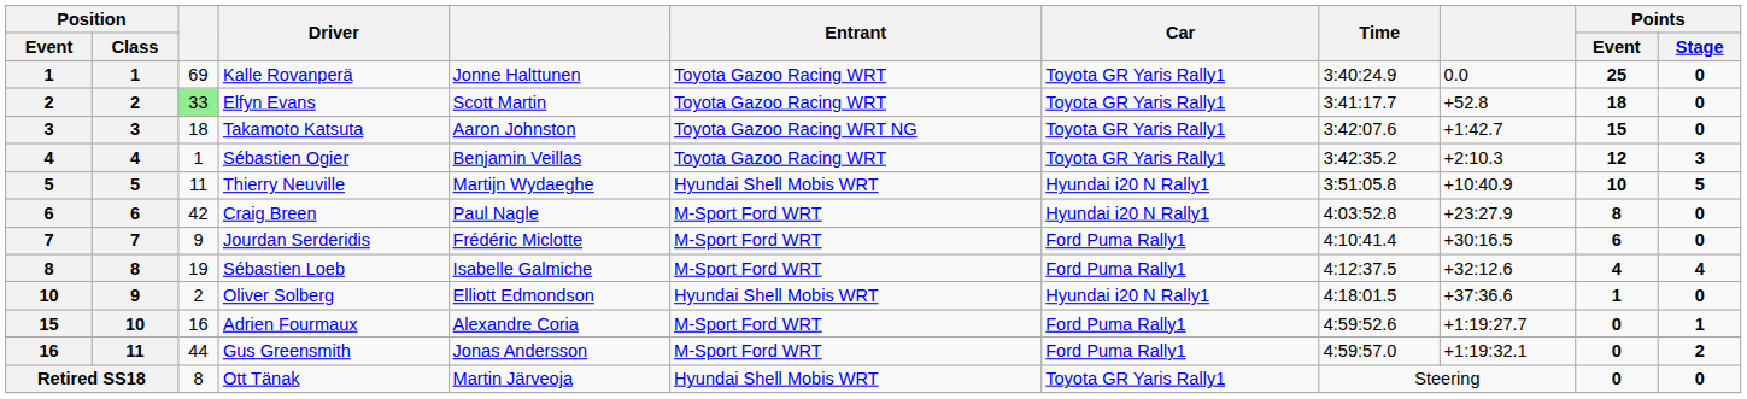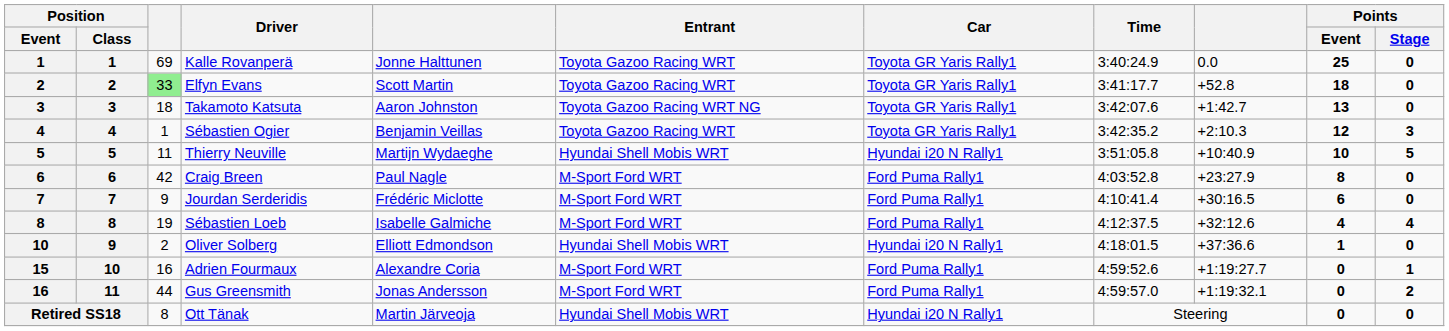 <table class="wikitable" width=85% style="font-size:85%">
 <tr>
 <th colspan="2">Position</th>
 <th rowspan="2"></th>
 <th rowspan="2">Driver</th>
 <th rowspan="2"></th>
 <th rowspan="2">Entrant</th>
 <th rowspan="2">Car</th>
 <th rowspan="2">Time</th>
 <th rowspan="2"></th>
 <th colspan="2">Points</th>
 </tr>
 <tr>
 <th>Event</th>
 <th>Class</th>
 <th>Event</th>
 <th><a href='#'>Stage</a></th>
 </tr>
 <tr>
 <th>1</th>
 <th>1</th>
 <td align="center">69</td>
 <td><a href='#'>Kalle Rovanperä</a></td>
 <td><a href='#'>Jonne Halttunen</a></td>
 <td><a href='#'>Toyota Gazoo Racing WRT</a></td>
 <td><a href='#'>Toyota GR Yaris Rally1</a></td>
 <td>3:40:24.9</td>
 <td>0.0</td>
 <td align="center"><strong>25</strong></td>
 <td align="center"><strong>0</strong></td>
 </tr>
 <tr>
 <th>2</th>
 <th>2</th>
 <td align="center" style="background: lightgreen;">33</td>
 <td><a href='#'>Elfyn Evans</a></td>
 <td><a href='#'>Scott Martin</a></td>
 <td><a href='#'>Toyota Gazoo Racing WRT</a></td>
 <td><a href='#'>Toyota GR Yaris Rally1</a></td>
 <td>3:41:17.7</td>
 <td>+52.8</td>
 <td align="center"><strong>18</strong></td>
 <td align="center"><strong>0</strong></td>
 </tr>
 <tr>
 <th>3</th>
 <th>3</th>
 <td align="center">18</td>
 <td><a href='#'>Takamoto Katsuta</a></td>
 <td><a href='#'>Aaron Johnston</a></td>
 <td><a href='#'>Toyota Gazoo Racing WRT NG</a></td>
 <td><a href='#'>Toyota GR Yaris Rally1</a></td>
 <td>3:42:07.6</td>
 <td>+1:42.7</td>
-<td align="center"><strong>15</strong></td>
+<td align="center"><strong>13</strong></td>
 <td align="center"><strong>0</strong></td>
 </tr>
 <tr>
 <th>4</th>
 <th>4</th>
 <td align="center">1</td>
 <td><a href='#'>Sébastien Ogier</a></td>
 <td><a href='#'>Benjamin Veillas</a></td>
 <td><a href='#'>Toyota Gazoo Racing WRT</a></td>
 <td><a href='#'>Toyota GR Yaris Rally1</a></td>
 <td>3:42:35.2</td>
 <td>+2:10.3</td>
 <td align="center"><strong>12</strong></td>
 <td align="center"><strong>3</strong></td>
 </tr>
 <tr>
 <th>5</th>
 <th>5</th>
 <td align="center">11</td>
 <td><a href='#'>Thierry Neuville</a></td>
 <td><a href='#'>Martijn Wydaeghe</a></td>
 <td><a href='#'>Hyundai Shell Mobis WRT</a></td>
 <td><a href='#'>Hyundai i20 N Rally1</a></td>
 <td>3:51:05.8</td>
 <td>+10:40.9</td>
 <td align="center"><strong>10</strong></td>
 <td align="center"><strong>5</strong></td>
 </tr>
 <tr>
 <th>6</th>
 <th>6</th>
 <td align="center">42</td>
 <td><a href='#'>Craig Breen</a></td>
 <td><a href='#'>Paul Nagle</a></td>
 <td><a href='#'>M-Sport Ford WRT</a></td>
-<td><a href='#'>Hyundai i20 N Rally1</a></td>
+<td><a href='#'>Ford Puma Rally1</a></td>
 <td>4:03:52.8</td>
 <td>+23:27.9</td>
 <td align="center"><strong>8</strong></td>
 <td align="center"><strong>0</strong></td>
 </tr>
 <tr>
 <th>7</th>
 <th>7</th>
 <td align="center">9</td>
 <td><a href='#'>Jourdan Serderidis</a></td>
 <td><a href='#'>Frédéric Miclotte</a></td>
 <td><a href='#'>M-Sport Ford WRT</a></td>
 <td><a href='#'>Ford Puma Rally1</a></td>
 <td>4:10:41.4</td>
 <td>+30:16.5</td>
 <td align="center"><strong>6</strong></td>
 <td align="center"><strong>0</strong></td>
 </tr>
 <tr>
 <th>8</th>
 <th>8</th>
 <td align="center">19</td>
 <td><a href='#'>Sébastien Loeb</a></td>
 <td><a href='#'>Isabelle Galmiche</a></td>
 <td><a href='#'>M-Sport Ford WRT</a></td>
 <td><a href='#'>Ford Puma Rally1</a></td>
 <td>4:12:37.5</td>
 <td>+32:12.6</td>
 <td align="center"><strong>4</strong></td>
 <td align="center"><strong>4</strong></td>
 </tr>
 <tr>
 <th>10</th>
 <th>9</th>
 <td align="center">2</td>
 <td><a href='#'>Oliver Solberg</a></td>
 <td><a href='#'>Elliott Edmondson</a></td>
 <td><a href='#'>Hyundai Shell Mobis WRT</a></td>
 <td><a href='#'>Hyundai i20 N Rally1</a></td>
 <td>4:18:01.5</td>
 <td>+37:36.6</td>
 <td align="center"><strong>1</strong></td>
 <td align="center"><strong>0</strong></td>
 </tr>
 <tr>
 <th>15</th>
 <th>10</th>
 <td align="center">16</td>
 <td><a href='#'>Adrien Fourmaux</a></td>
 <td><a href='#'>Alexandre Coria</a></td>
 <td><a href='#'>M-Sport Ford WRT</a></td>
 <td><a href='#'>Ford Puma Rally1</a></td>
 <td>4:59:52.6</td>
 <td>+1:19:27.7</td>
 <td align="center"><strong>0</strong></td>
 <td align="center"><strong>1</strong></td>
 </tr>
 <tr>
 <th>16</th>
 <th>11</th>
 <td align="center">44</td>
 <td><a href='#'>Gus Greensmith</a></td>
 <td><a href='#'>Jonas Andersson</a></td>
 <td><a href='#'>M-Sport Ford WRT</a></td>
 <td><a href='#'>Ford Puma Rally1</a></td>
 <td>4:59:57.0</td>
 <td>+1:19:32.1</td>
 <td align="center"><strong>0</strong></td>
 <td align="center"><strong>2</strong></td>
 </tr>
 <tr>
 <th colspan="2">Retired SS18</th>
 <td align="center">8</td>
 <td><a href='#'>Ott Tänak</a></td>
 <td><a href='#'>Martin Järveoja</a></td>
 <td><a href='#'>Hyundai Shell Mobis WRT</a></td>
-<td><a href='#'>Toyota GR Yaris Rally1</a></td>
+<td><a href='#'>Hyundai i20 N Rally1</a></td>
 <td align="center" colspan="2">Steering</td>
 <td align="center"><strong>0</strong></td>
 <td align="center"><strong>0</strong></td>
 </tr>
 <tr>
 </tr>
 </table>
